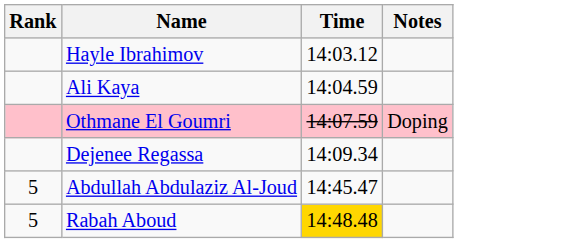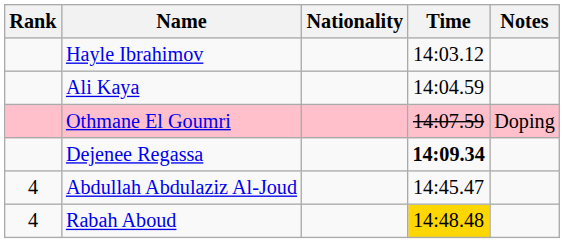 <table class="wikitable sortable" style="text-align:center;font-size:95%">
 <tr>
 <th>Rank</th>
 <th>Name</th>
+<th>Nationality</th>
 <th>Time</th>
 <th>Notes</th>
 </tr>
 <tr>
 <td></td>
 <td align=left><a href='#'>Hayle Ibrahimov</a></td>
+<td align=left></td>
 <td>14:03.12</td>
 <td></td>
 </tr>
 <tr>
 <td></td>
 <td align=left><a href='#'>Ali Kaya</a></td>
+<td align=left></td>
 <td>14:04.59</td>
 <td></td>
 </tr>
 <tr bgcolor=pink>
 <td><s></s></td>
 <td align=left><a href='#'>Othmane El Goumri</a></td>
+<td align=left></td>
 <td><s>14:07.59</s></td>
 <td>Doping</td>
 </tr>
 <tr>
 <td></td>
 <td align=left><a href='#'>Dejenee Regassa</a></td>
-<td>14:09.34</td>
+<td align=left></td>
+<td><strong>14:09.34</strong></td>
 <td></td>
 </tr>
 <tr>
-<td>5</td>
+<td>4</td>
 <td align=left><a href='#'>Abdullah Abdulaziz Al-Joud</a></td>
+<td align=left></td>
 <td>14:45.47</td>
 <td></td>
 </tr>
 <tr>
-<td>5</td>
+<td>4</td>
 <td align=left><a href='#'>Rabah Aboud</a></td>
+<td align=left></td>
 <td style="background: gold;">14:48.48</td>
 <td></td>
 </tr>
 </table>
